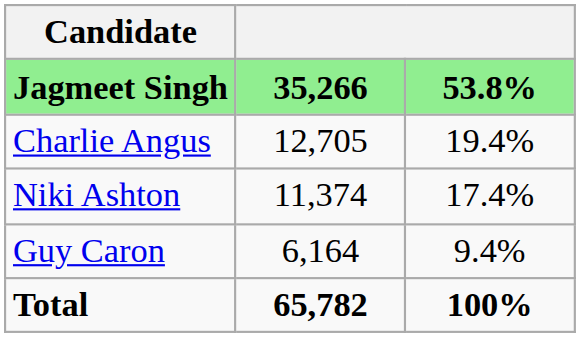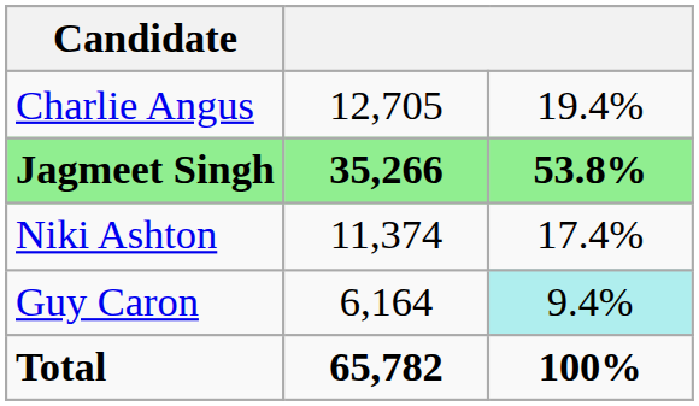 <table class="wikitable">
 <tr>
 <th>Candidate</th>
 <th colspan="2" style="width:150px;"></th>
 </tr>
+<tr>
+<td><a href='#'>Charlie Angus</a></td>
+<td style="text-align:center;">12,705</td>
+<td style="text-align:center;">19.4%</td>
+</tr>
 <tr style="background:lightgreen;">
 <td><strong>Jagmeet Singh</strong></td>
 <td style="text-align:center;"><strong>35,266</strong></td>
 <td style="text-align:center;"><strong>53.8%</strong></td>
-</tr>
-<tr>
-<td><a href='#'>Charlie Angus</a></td>
-<td style="text-align:center;">12,705</td>
-<td style="text-align:center;">19.4%</td>
 </tr>
 <tr>
 <td><a href='#'>Niki Ashton</a></td>
 <td style="text-align:center;">11,374</td>
 <td style="text-align:center;">17.4%</td>
 </tr>
 <tr>
 <td><a href='#'>Guy Caron</a></td>
 <td style="text-align:center;">6,164</td>
-<td style="text-align:center;">9.4%</td>
+<td style="background: paleturquoise; text-align:center;">9.4%</td>
 </tr>
 <tr>
 <td style="text-align:left;"><strong>Total</strong></td>
 <td style="text-align:center;"><strong>65,782</strong></td>
 <td style="text-align:center;"><strong>100%</strong></td>
 </tr>
 </table>
